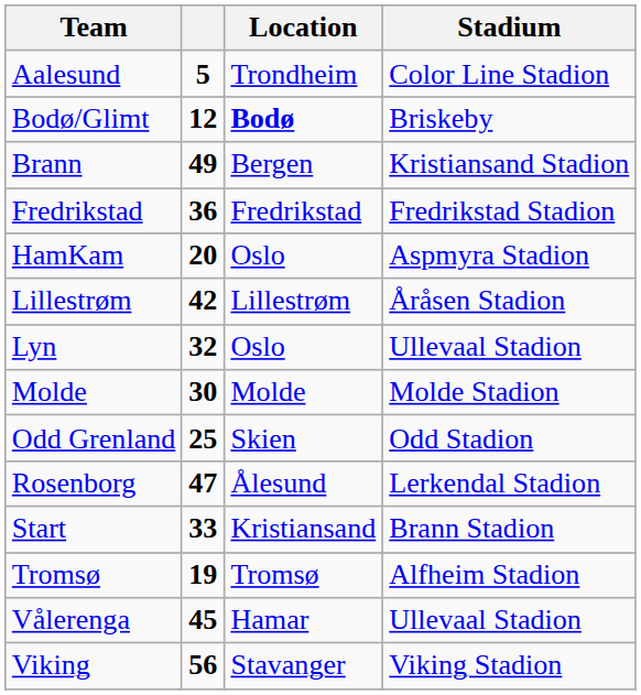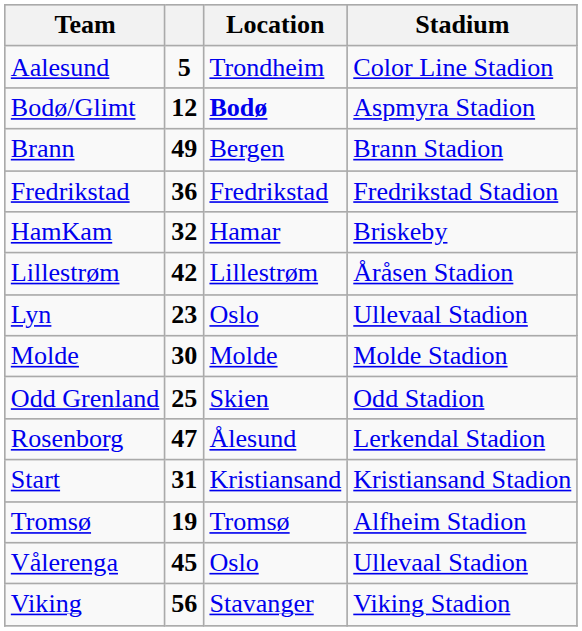 <table class="wikitable sortable" border="1">
 <tr>
 <th>Team</th>
 <th></th>
 <th>Location</th>
 <th>Stadium</th>
 </tr>
 <tr>
 <td><a href='#'>Aalesund</a></td>
 <td align="center"><strong>5</strong></td>
 <td><a href='#'>Trondheim</a></td>
 <td><a href='#'>Color Line Stadion</a></td>
 </tr>
 <tr>
 <td><a href='#'>Bodø/Glimt</a></td>
 <td align="center"><strong>12</strong></td>
 <td><strong><a href='#'>Bodø</a></strong></td>
-<td><a href='#'>Briskeby</a></td>
+<td><a href='#'>Aspmyra Stadion</a></td>
 </tr>
 <tr>
 <td><a href='#'>Brann</a></td>
 <td align="center"><strong>49</strong></td>
 <td><a href='#'>Bergen</a></td>
-<td><a href='#'>Kristiansand Stadion</a></td>
+<td><a href='#'>Brann Stadion</a></td>
 </tr>
 <tr>
 <td><a href='#'>Fredrikstad</a></td>
 <td align="center"><strong>36</strong></td>
 <td><a href='#'>Fredrikstad</a></td>
 <td><a href='#'>Fredrikstad Stadion</a></td>
 </tr>
 <tr>
 <td><a href='#'>HamKam</a></td>
-<td align="center"><strong>20</strong></td>
-<td><a href='#'>Oslo</a></td>
-<td><a href='#'>Aspmyra Stadion</a></td>
+<td align="center"><strong>32</strong></td>
+<td><a href='#'>Hamar</a></td>
+<td><a href='#'>Briskeby</a></td>
 </tr>
 <tr>
 <td><a href='#'>Lillestrøm</a></td>
 <td align="center"><strong>42</strong></td>
 <td><a href='#'>Lillestrøm</a></td>
 <td><a href='#'>Åråsen Stadion</a></td>
 </tr>
 <tr>
 <td><a href='#'>Lyn</a></td>
-<td align="center"><strong>32</strong></td>
+<td align="center"><strong>23</strong></td>
 <td><a href='#'>Oslo</a></td>
 <td><a href='#'>Ullevaal Stadion</a></td>
 </tr>
 <tr>
 <td><a href='#'>Molde</a></td>
 <td align="center"><strong>30</strong></td>
 <td><a href='#'>Molde</a></td>
 <td><a href='#'>Molde Stadion</a></td>
 </tr>
 <tr>
 <td><a href='#'>Odd Grenland</a></td>
 <td align="center"><strong>25</strong></td>
 <td><a href='#'>Skien</a></td>
 <td><a href='#'>Odd Stadion</a></td>
 </tr>
 <tr>
 <td><a href='#'>Rosenborg</a></td>
 <td align="center"><strong>47</strong></td>
 <td><a href='#'>Ålesund</a></td>
 <td><a href='#'>Lerkendal Stadion</a></td>
 </tr>
 <tr>
 <td><a href='#'>Start</a></td>
-<td align="center"><strong>33</strong></td>
+<td align="center"><strong>31</strong></td>
 <td><a href='#'>Kristiansand</a></td>
-<td><a href='#'>Brann Stadion</a></td>
+<td><a href='#'>Kristiansand Stadion</a></td>
 </tr>
 <tr>
 <td><a href='#'>Tromsø</a></td>
 <td align="center"><strong>19</strong></td>
 <td><a href='#'>Tromsø</a></td>
 <td><a href='#'>Alfheim Stadion</a></td>
 </tr>
 <tr>
 <td><a href='#'>Vålerenga</a></td>
 <td align="center"><strong>45</strong></td>
-<td><a href='#'>Hamar</a></td>
+<td><a href='#'>Oslo</a></td>
 <td><a href='#'>Ullevaal Stadion</a></td>
 </tr>
 <tr>
 <td><a href='#'>Viking</a></td>
 <td align="center"><strong>56</strong></td>
 <td><a href='#'>Stavanger</a></td>
 <td><a href='#'>Viking Stadion</a></td>
 </tr>
 </table>
